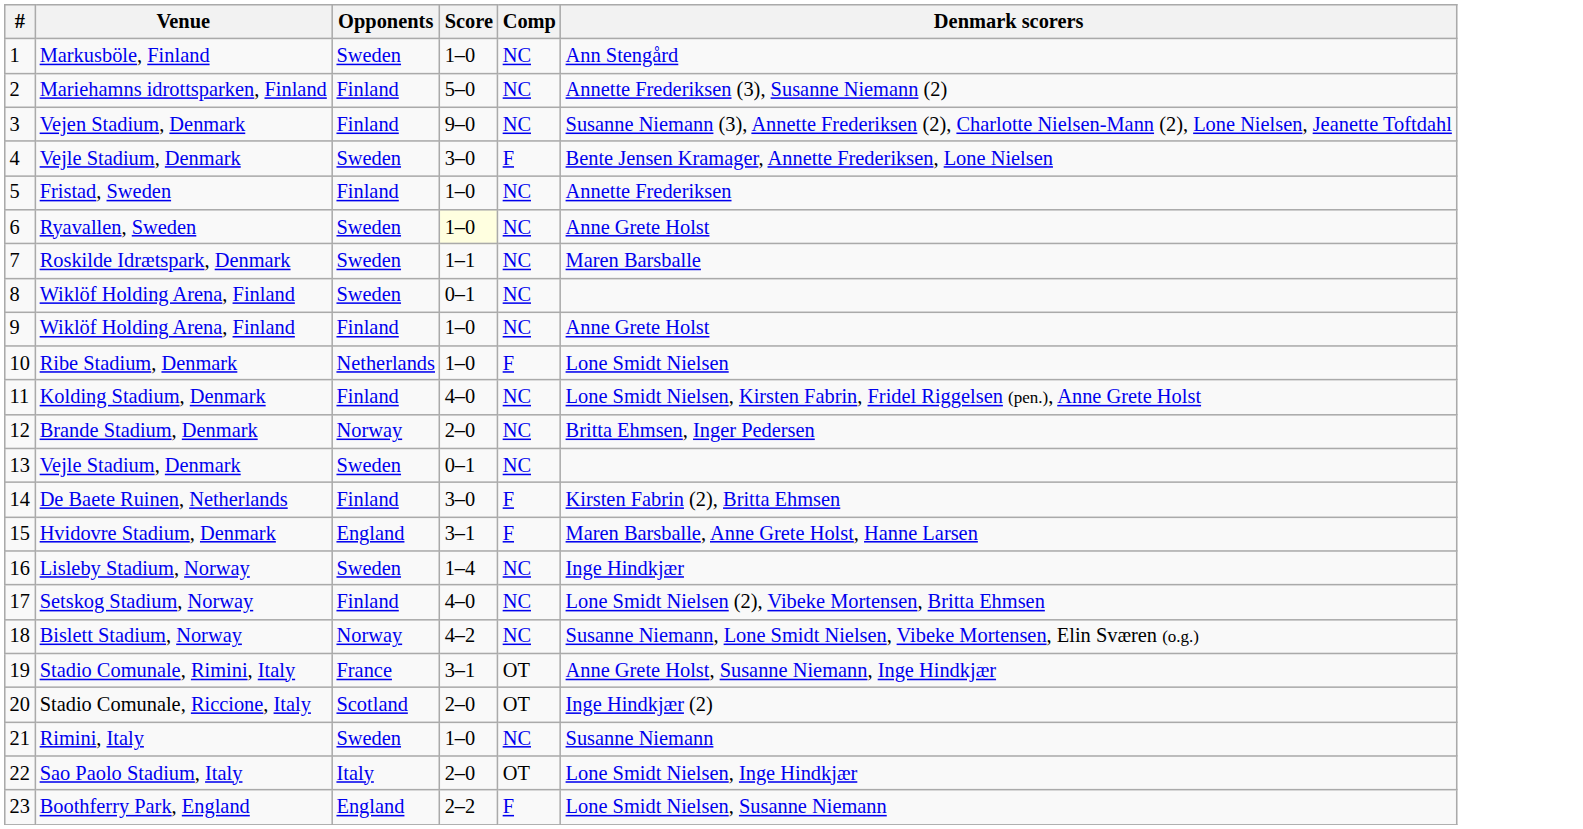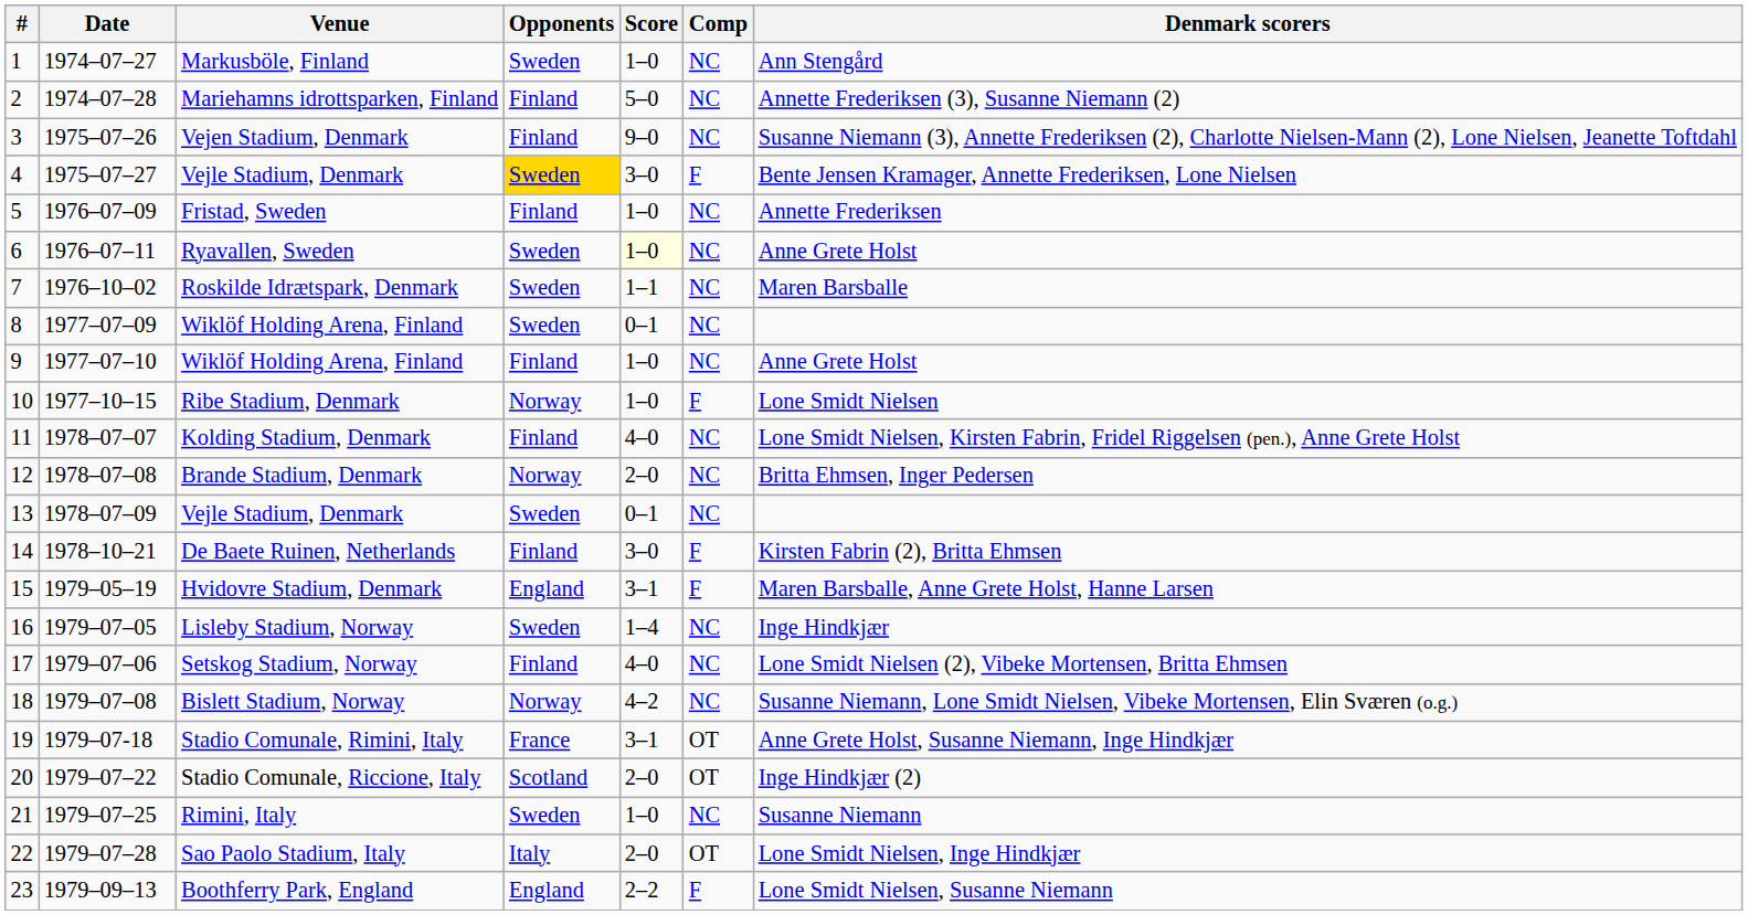 <table class="wikitable" style="font-size: 10pt">
 <tr>
 <th>#</th>
+<th width=75px>Date</th>
 <th>Venue</th>
 <th>Opponents</th>
 <th>Score</th>
 <th>Comp</th>
 <th>Denmark scorers</th>
 </tr>
 <tr>
 <td>1</td>
+<td>1974–07–27</td>
 <td><a href='#'>Markusböle</a>, <a href='#'>Finland</a></td>
 <td><a href='#'>Sweden</a></td>
 <td>1–0</td>
 <td><a href='#'>NC</a></td>
 <td><a href='#'>Ann Stengård</a></td>
 </tr>
 <tr>
 <td>2</td>
+<td>1974–07–28</td>
 <td><a href='#'>Mariehamns idrottsparken</a>, <a href='#'>Finland</a></td>
 <td><a href='#'>Finland</a></td>
 <td>5–0</td>
 <td><a href='#'>NC</a></td>
 <td><a href='#'>Annette Frederiksen</a> (3), <a href='#'>Susanne Niemann</a> (2)</td>
 </tr>
 <tr>
 <td>3</td>
+<td>1975–07–26</td>
 <td><a href='#'>Vejen Stadium</a>, <a href='#'>Denmark</a></td>
 <td><a href='#'>Finland</a></td>
 <td>9–0</td>
 <td><a href='#'>NC</a></td>
 <td><a href='#'>Susanne Niemann</a> (3), <a href='#'>Annette Frederiksen</a> (2), <a href='#'>Charlotte Nielsen-Mann</a> (2), <a href='#'>Lone Nielsen</a>, <a href='#'>Jeanette Toftdahl</a></td>
 </tr>
 <tr>
 <td>4</td>
+<td>1975–07–27</td>
 <td><a href='#'>Vejle Stadium</a>, <a href='#'>Denmark</a></td>
-<td><a href='#'>Sweden</a></td>
+<td style="background: gold;"><a href='#'>Sweden</a></td>
 <td>3–0</td>
 <td><a href='#'>F</a></td>
 <td><a href='#'>Bente Jensen Kramager</a>, <a href='#'>Annette Frederiksen</a>, <a href='#'>Lone Nielsen</a></td>
 </tr>
 <tr>
 <td>5</td>
+<td>1976–07–09</td>
 <td><a href='#'>Fristad</a>, <a href='#'>Sweden</a></td>
 <td><a href='#'>Finland</a></td>
 <td>1–0</td>
 <td><a href='#'>NC</a></td>
 <td><a href='#'>Annette Frederiksen</a></td>
 </tr>
 <tr>
 <td>6</td>
+<td>1976–07–11</td>
 <td><a href='#'>Ryavallen</a>, <a href='#'>Sweden</a></td>
 <td><a href='#'>Sweden</a></td>
 <td style="background: lightyellow;">1–0</td>
 <td><a href='#'>NC</a></td>
 <td><a href='#'>Anne Grete Holst</a></td>
 </tr>
 <tr>
 <td>7</td>
+<td>1976–10–02</td>
 <td><a href='#'>Roskilde Idrætspark</a>, <a href='#'>Denmark</a></td>
 <td><a href='#'>Sweden</a></td>
 <td>1–1</td>
 <td><a href='#'>NC</a></td>
 <td><a href='#'>Maren Barsballe</a></td>
 </tr>
 <tr>
 <td>8</td>
+<td>1977–07–09</td>
 <td><a href='#'>Wiklöf Holding Arena</a>, <a href='#'>Finland</a></td>
 <td><a href='#'>Sweden</a></td>
 <td>0–1</td>
 <td><a href='#'>NC</a></td>
 <td></td>
 </tr>
 <tr>
 <td>9</td>
+<td>1977–07–10</td>
 <td><a href='#'>Wiklöf Holding Arena</a>, <a href='#'>Finland</a></td>
 <td><a href='#'>Finland</a></td>
 <td>1–0</td>
 <td><a href='#'>NC</a></td>
 <td><a href='#'>Anne Grete Holst</a></td>
 </tr>
 <tr>
 <td>10</td>
+<td>1977–10–15</td>
 <td><a href='#'>Ribe Stadium</a>, <a href='#'>Denmark</a></td>
-<td><a href='#'>Netherlands</a></td>
+<td><a href='#'>Norway</a></td>
 <td>1–0</td>
 <td><a href='#'>F</a></td>
 <td><a href='#'>Lone Smidt Nielsen</a></td>
 </tr>
 <tr>
 <td>11</td>
+<td>1978–07–07</td>
 <td><a href='#'>Kolding Stadium</a>, <a href='#'>Denmark</a></td>
 <td><a href='#'>Finland</a></td>
 <td>4–0</td>
 <td><a href='#'>NC</a></td>
 <td><a href='#'>Lone Smidt Nielsen</a>, <a href='#'>Kirsten Fabrin</a>, <a href='#'>Fridel Riggelsen</a> <small>(pen.)</small>, <a href='#'>Anne Grete Holst</a></td>
 </tr>
 <tr>
 <td>12</td>
+<td>1978–07–08</td>
 <td><a href='#'>Brande Stadium</a>, <a href='#'>Denmark</a></td>
 <td><a href='#'>Norway</a></td>
 <td>2–0</td>
 <td><a href='#'>NC</a></td>
 <td><a href='#'>Britta Ehmsen</a>, <a href='#'>Inger Pedersen</a></td>
 </tr>
 <tr>
 <td>13</td>
+<td>1978–07–09</td>
 <td><a href='#'>Vejle Stadium</a>, <a href='#'>Denmark</a></td>
 <td><a href='#'>Sweden</a></td>
 <td>0–1</td>
 <td><a href='#'>NC</a></td>
 <td></td>
 </tr>
 <tr>
 <td>14</td>
+<td>1978–10–21</td>
 <td><a href='#'>De Baete Ruinen</a>, <a href='#'>Netherlands</a></td>
 <td><a href='#'>Finland</a></td>
 <td>3–0</td>
 <td><a href='#'>F</a></td>
 <td><a href='#'>Kirsten Fabrin</a> (2), <a href='#'>Britta Ehmsen</a></td>
 </tr>
 <tr>
 <td>15</td>
+<td>1979–05–19</td>
 <td><a href='#'>Hvidovre Stadium</a>, <a href='#'>Denmark</a></td>
 <td><a href='#'>England</a></td>
 <td>3–1</td>
 <td><a href='#'>F</a></td>
 <td><a href='#'>Maren Barsballe</a>, <a href='#'>Anne Grete Holst</a>, <a href='#'>Hanne Larsen</a></td>
 </tr>
 <tr>
 <td>16</td>
+<td>1979–07–05</td>
 <td><a href='#'>Lisleby Stadium</a>, <a href='#'>Norway</a></td>
 <td><a href='#'>Sweden</a></td>
 <td>1–4</td>
 <td><a href='#'>NC</a></td>
 <td><a href='#'>Inge Hindkjær</a></td>
 </tr>
 <tr>
 <td>17</td>
+<td>1979–07–06</td>
 <td><a href='#'>Setskog Stadium</a>, <a href='#'>Norway</a></td>
 <td><a href='#'>Finland</a></td>
 <td>4–0</td>
 <td><a href='#'>NC</a></td>
 <td><a href='#'>Lone Smidt Nielsen</a> (2), <a href='#'>Vibeke Mortensen</a>, <a href='#'>Britta Ehmsen</a></td>
 </tr>
 <tr>
 <td>18</td>
+<td>1979–07–08</td>
 <td><a href='#'>Bislett Stadium</a>, <a href='#'>Norway</a></td>
 <td><a href='#'>Norway</a></td>
 <td>4–2</td>
 <td><a href='#'>NC</a></td>
 <td><a href='#'>Susanne Niemann</a>, <a href='#'>Lone Smidt Nielsen</a>, <a href='#'>Vibeke Mortensen</a>, Elin Sværen <small>(o.g.)</small></td>
 </tr>
 <tr>
 <td>19</td>
+<td>1979–07-18</td>
 <td><a href='#'>Stadio Comunale</a>, <a href='#'>Rimini</a>, <a href='#'>Italy</a></td>
 <td><a href='#'>France</a></td>
 <td>3–1</td>
 <td>OT </td>
 <td><a href='#'>Anne Grete Holst</a>, <a href='#'>Susanne Niemann</a>, <a href='#'>Inge Hindkjær</a></td>
 </tr>
 <tr>
 <td>20</td>
+<td>1979–07–22</td>
 <td>Stadio Comunale, <a href='#'>Riccione</a>, <a href='#'>Italy</a></td>
 <td><a href='#'>Scotland</a></td>
 <td>2–0</td>
 <td>OT</td>
 <td><a href='#'>Inge Hindkjær</a> (2)</td>
 </tr>
 <tr>
 <td>21</td>
+<td>1979–07–25</td>
 <td><a href='#'>Rimini</a>, <a href='#'>Italy</a></td>
 <td><a href='#'>Sweden</a></td>
 <td>1–0</td>
 <td><a href='#'>NC</a></td>
 <td><a href='#'>Susanne Niemann</a></td>
 </tr>
 <tr>
 <td>22</td>
+<td>1979–07–28</td>
 <td><a href='#'>Sao Paolo Stadium</a>, <a href='#'>Italy</a></td>
 <td><a href='#'>Italy</a></td>
 <td>2–0</td>
 <td>OT</td>
 <td><a href='#'>Lone Smidt Nielsen</a>, <a href='#'>Inge Hindkjær</a></td>
 </tr>
 <tr>
 <td>23</td>
+<td>1979–09–13</td>
 <td><a href='#'>Boothferry Park</a>, <a href='#'>England</a></td>
 <td><a href='#'>England</a></td>
 <td>2–2</td>
 <td><a href='#'>F</a></td>
 <td><a href='#'>Lone Smidt Nielsen</a>, <a href='#'>Susanne Niemann</a></td>
 </tr>
 </table>
